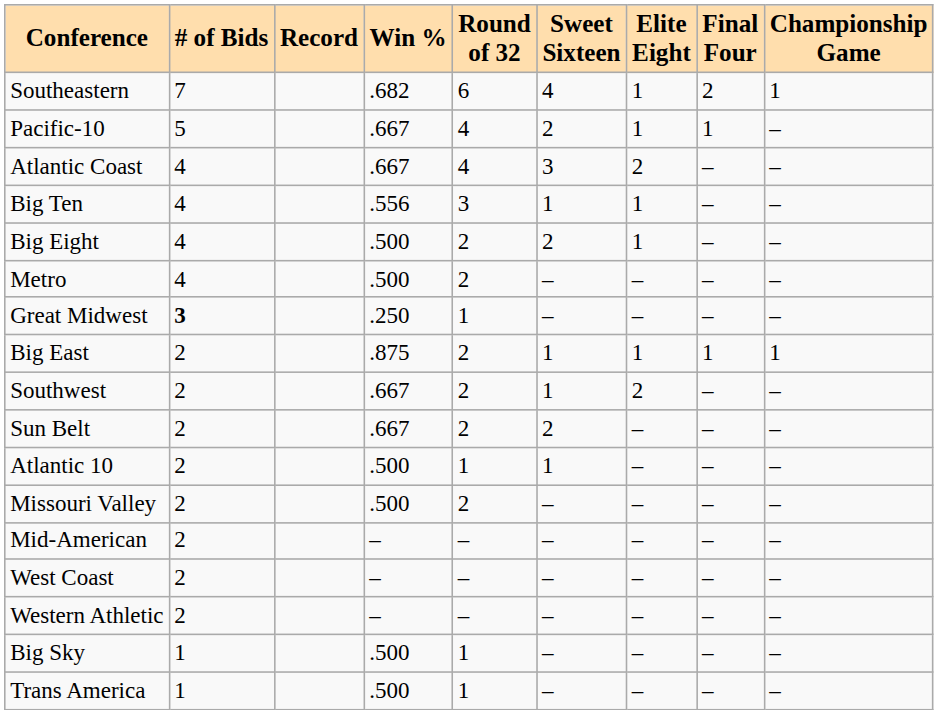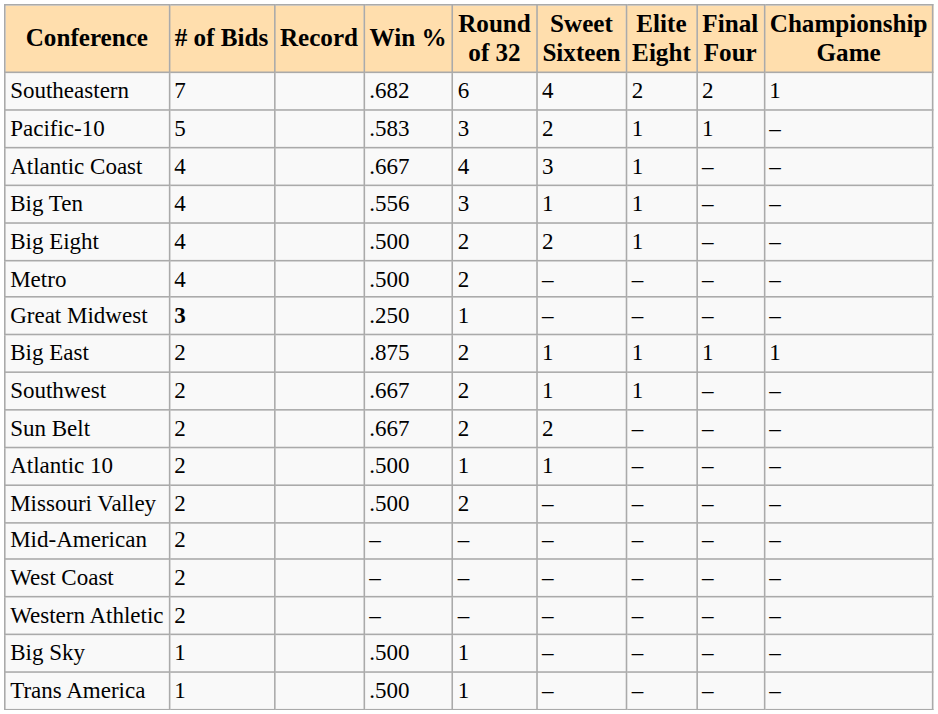 <table class="wikitable sortable">
 <tr>
 <th style="background-color:#FFDEAD;">Conference</th>
 <th style="background-color:#FFDEAD;"># of Bids</th>
 <th style="background-color:#FFDEAD;">Record</th>
 <th style="background-color:#FFDEAD;">Win %</th>
 <th style="background-color:#FFDEAD;">Round<br> of 32</th>
 <th style="background-color:#FFDEAD;">Sweet<br> Sixteen</th>
 <th style="background-color:#FFDEAD;">Elite<br> Eight</th>
 <th style="background-color:#FFDEAD;">Final<br> Four</th>
 <th style="background-color:#FFDEAD;">Championship<br> Game</th>
 </tr>
 <tr style="font-size:11pt"   valign="bottom">
 <td height="15">Southeastern</td>
 <td>7</td>
 <td></td>
 <td>.682</td>
 <td>6</td>
 <td>4</td>
-<td>1</td>
+<td>2</td>
 <td>2</td>
 <td>1</td>
 </tr>
 <tr style="font-size:11pt"  valign="bottom">
 <td height="15">Pacific-10</td>
 <td>5</td>
 <td></td>
-<td>.667</td>
-<td>4</td>
+<td>.583</td>
+<td>3</td>
 <td>2</td>
 <td>1</td>
 <td>1</td>
 <td>–</td>
 </tr>
 <tr style="font-size:11pt"  valign="bottom">
 <td height="15">Atlantic Coast</td>
 <td>4</td>
 <td></td>
 <td>.667</td>
 <td>4</td>
 <td>3</td>
-<td>2</td>
+<td>1</td>
 <td>–</td>
 <td>–</td>
 </tr>
 <tr style="font-size:11pt"  valign="bottom">
 <td height="15">Big Ten</td>
 <td>4</td>
 <td></td>
 <td>.556</td>
 <td>3</td>
 <td>1</td>
 <td>1</td>
 <td>–</td>
 <td>–</td>
 </tr>
 <tr style="font-size:11pt"  valign="bottom">
 <td height="15">Big Eight</td>
 <td>4</td>
 <td></td>
 <td>.500</td>
 <td>2</td>
 <td>2</td>
 <td>1</td>
 <td>–</td>
 <td>–</td>
 </tr>
 <tr style="font-size:11pt"  valign="bottom">
 <td height="15">Metro</td>
 <td>4</td>
 <td></td>
 <td>.500</td>
 <td>2</td>
 <td>–</td>
 <td>–</td>
 <td>–</td>
 <td>–</td>
 </tr>
 <tr style="font-size:11pt"  valign="bottom">
 <td height="15">Great Midwest</td>
 <td><strong>3</strong></td>
 <td></td>
 <td>.250</td>
 <td>1</td>
 <td>–</td>
 <td>–</td>
 <td>–</td>
 <td>–</td>
 </tr>
 <tr style="font-size:11pt"  valign="bottom">
 <td height="15">Big East</td>
 <td>2</td>
 <td></td>
 <td>.875</td>
 <td>2</td>
 <td>1</td>
 <td>1</td>
 <td>1</td>
 <td>1</td>
 </tr>
 <tr style="font-size:11pt"  valign="bottom">
 <td height="15">Southwest</td>
 <td>2</td>
 <td></td>
 <td>.667</td>
 <td>2</td>
 <td>1</td>
-<td>2</td>
+<td>1</td>
 <td>–</td>
 <td>–</td>
 </tr>
 <tr style="font-size:11pt"  valign="bottom">
 <td height="15">Sun Belt</td>
 <td>2</td>
 <td></td>
 <td>.667</td>
 <td>2</td>
 <td>2</td>
 <td>–</td>
 <td>–</td>
 <td>–</td>
 </tr>
 <tr style="font-size:11pt"  valign="bottom">
 <td height="15">Atlantic 10</td>
 <td>2</td>
 <td></td>
 <td>.500</td>
 <td>1</td>
 <td>1</td>
 <td>–</td>
 <td>–</td>
 <td>–</td>
 </tr>
 <tr style="font-size:11pt"  valign="bottom">
 <td height="15">Missouri Valley</td>
 <td>2</td>
 <td></td>
 <td>.500</td>
 <td>2</td>
 <td>–</td>
 <td>–</td>
 <td>–</td>
 <td>–</td>
 </tr>
 <tr style="font-size:11pt"  valign="bottom">
 <td height="15">Mid-American</td>
 <td>2</td>
 <td></td>
 <td>–</td>
 <td>–</td>
 <td>–</td>
 <td>–</td>
 <td>–</td>
 <td>–</td>
 </tr>
 <tr style="font-size:11pt"  valign="bottom">
 <td height="15">West Coast</td>
 <td>2</td>
 <td></td>
 <td>–</td>
 <td>–</td>
 <td>–</td>
 <td>–</td>
 <td>–</td>
 <td>–</td>
 </tr>
 <tr style="font-size:11pt"  valign="bottom">
 <td height="15">Western Athletic</td>
 <td>2</td>
 <td></td>
 <td>–</td>
 <td>–</td>
 <td>–</td>
 <td>–</td>
 <td>–</td>
 <td>–</td>
 </tr>
 <tr style="font-size:11pt"  valign="bottom">
 <td height="15">Big Sky</td>
 <td>1</td>
 <td></td>
 <td>.500</td>
 <td>1</td>
 <td>–</td>
 <td>–</td>
 <td>–</td>
 <td>–</td>
 </tr>
 <tr style="font-size:11pt"  valign="bottom">
 <td height="15">Trans America</td>
 <td>1</td>
 <td></td>
 <td>.500</td>
 <td>1</td>
 <td>–</td>
 <td>–</td>
 <td>–</td>
 <td>–</td>
 </tr>
 </table>
